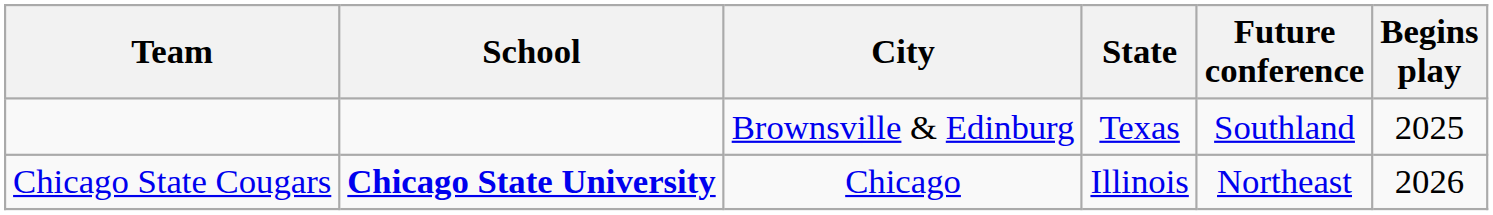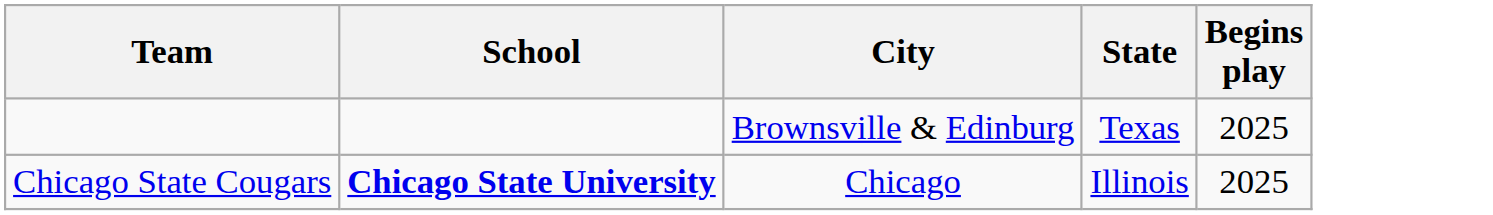 <table class="wikitable sortable" style="text-align:center;">
 <tr>
 <th>Team</th>
 <th>School</th>
 <th>City</th>
 <th>State</th>
-<th>Future<br>conference</th>
 <th>Begins<br>play</th>
 </tr>
 <tr>
 <td></td>
 <td></td>
 <td><a href='#'>Brownsville</a> & <a href='#'>Edinburg</a></td>
 <td><a href='#'>Texas</a></td>
-<td><a href='#'>Southland</a></td>
 <td>2025</td>
 </tr>
 <tr>
 <td><a href='#'>Chicago State Cougars</a></td>
 <td><strong><a href='#'>Chicago State University</a></strong></td>
 <td><a href='#'>Chicago</a></td>
 <td><a href='#'>Illinois</a></td>
-<td><a href='#'>Northeast</a></td>
-<td>2026</td>
+<td>2025</td>
 </tr>
 </table>
